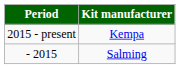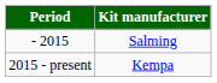 <table class="wikitable" style="font-size: 95%; text-align:center">
 <tr>
 <th scope=col style="color:#FFFFFF; background:#006400">Period</th>
 <th scope=col style="color:#FFFFFF; background:#006400">Kit manufacturer</th>
 </tr>
 <tr>
+<td>- 2015</td>
+<td> <a href='#'>Salming</a></td>
+</tr>
+<tr>
 <td>2015 - present</td>
 <td> <a href='#'>Kempa</a></td>
 </tr>
-<tr>
-<td>- 2015</td>
-<td> <a href='#'>Salming</a></td>
-</tr>
 </table>
